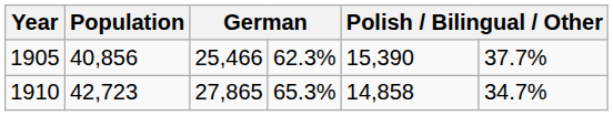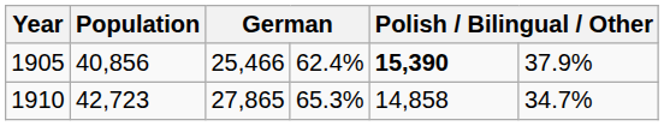 <table class="wikitable">
 <tr>
 <th>Year</th>
 <th>Population</th>
 <th colspan="2">German</th>
 <th colspan="2">Polish / Bilingual / Other</th>
 </tr>
 <tr>
 <td>1905</td>
 <td>40,856</td>
 <td>25,466</td>
-<td>62.3%</td>
-<td>15,390</td>
-<td>37.7%</td>
+<td>62.4%</td>
+<td><strong>15,390</strong></td>
+<td>37.9%</td>
 </tr>
 <tr>
 <td>1910</td>
 <td>42,723</td>
 <td>27,865</td>
 <td>65.3%</td>
 <td>14,858</td>
 <td>34.7%</td>
 </tr>
 </table>
